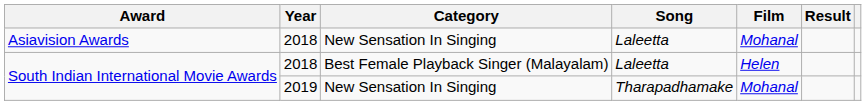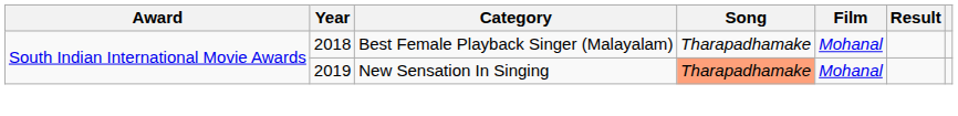 <table class="wikitable">
 <tr>
 <th>Award</th>
 <th>Year</th>
 <th>Category</th>
 <th>Song</th>
 <th>Film</th>
 <th>Result</th>
 <th></th>
 </tr>
 <tr>
-<td><a href='#'>Asiavision Awards</a></td>
-<td>2018</td>
-<td>New Sensation In Singing</td>
-<td><em>Laleetta</em></td>
-<td><em><a href='#'>Mohanal</a></em></td>
-<td></td>
-<td></td>
-</tr>
-<tr>
 <td rowspan="2"><a href='#'>South Indian International Movie Awards</a></td>
 <td>2018</td>
 <td>Best Female Playback Singer (Malayalam)</td>
-<td><em>Laleetta</em></td>
-<td><em><a href='#'>Helen</a></em></td>
+<td><em>Tharapadhamake</em></td>
+<td><em><a href='#'>Mohanal</a></em></td>
 <td></td>
 <td></td>
 </tr>
 <tr>
 <td>2019</td>
 <td>New Sensation In Singing</td>
-<td><em>Tharapadhamake</em></td>
+<td style="background: lightsalmon;"><em>Tharapadhamake</em></td>
 <td><em><a href='#'>Mohanal</a></em></td>
 <td></td>
 <td></td>
 </tr>
 </table>
